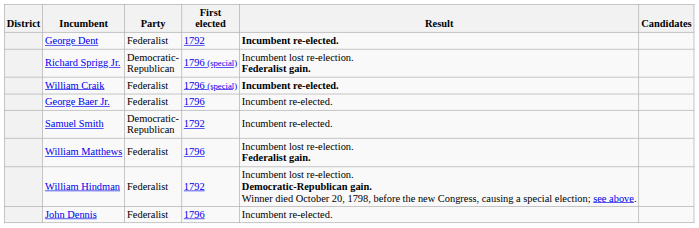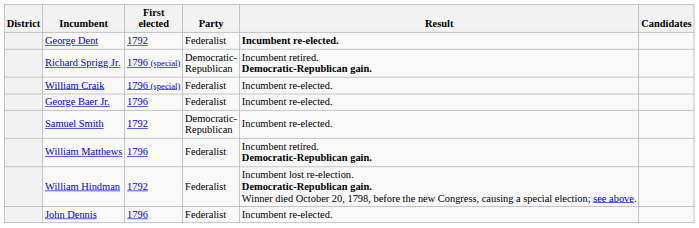 <table class=wikitable>
 <tr valign=bottom>
 <th>District</th>
 <th>Incumbent</th>
+<th>First<br>elected</th>
 <th>Party</th>
-<th>First<br>elected</th>
 <th>Result</th>
 <th>Candidates</th>
 </tr>
 <tr>
 <th></th>
 <td><a href='#'>George Dent</a></td>
+<td><a href='#'>1792</a></td>
 <td>Federalist</td>
-<td><a href='#'>1792</a></td>
 <td><strong>Incumbent re-elected.</strong></td>
 <td nowrap></td>
 </tr>
 <tr>
 <th></th>
 <td><a href='#'>Richard Sprigg Jr.</a></td>
+<td><a href='#'>1796 <small>(special)</small></a></td>
 <td>Democratic-<br>Republican</td>
-<td><a href='#'>1796 <small>(special)</small></a></td>
-<td>Incumbent lost re-election.<br><strong>Federalist gain.</strong></td>
+<td>Incumbent retired.<br><strong>Democratic-Republican gain.</strong></td>
 <td nowrap></td>
 </tr>
 <tr>
 <th></th>
 <td><a href='#'>William Craik</a></td>
+<td><a href='#'>1796 <small>(special)</small></a></td>
 <td>Federalist</td>
-<td><a href='#'>1796 <small>(special)</small></a></td>
-<td><strong>Incumbent re-elected.</strong></td>
+<td>Incumbent re-elected.</td>
 <td nowrap></td>
 </tr>
 <tr>
 <th></th>
 <td><a href='#'>George Baer Jr.</a></td>
+<td><a href='#'>1796</a></td>
 <td>Federalist</td>
-<td><a href='#'>1796</a></td>
 <td>Incumbent re-elected.</td>
 <td nowrap></td>
 </tr>
 <tr>
 <th></th>
 <td><a href='#'>Samuel Smith</a></td>
+<td><a href='#'>1792</a></td>
 <td>Democratic-<br>Republican</td>
-<td><a href='#'>1792</a></td>
 <td>Incumbent re-elected.</td>
 <td nowrap></td>
 </tr>
 <tr>
 <th></th>
 <td><a href='#'>William Matthews</a></td>
+<td><a href='#'>1796</a></td>
 <td>Federalist</td>
-<td><a href='#'>1796</a></td>
-<td>Incumbent lost re-election.<br><strong>Federalist gain.</strong></td>
+<td>Incumbent retired.<br><strong>Democratic-Republican gain.</strong></td>
 <td nowrap></td>
 </tr>
 <tr>
 <th></th>
 <td><a href='#'>William Hindman</a></td>
+<td><a href='#'>1792</a></td>
 <td>Federalist</td>
-<td><a href='#'>1792</a></td>
 <td>Incumbent lost re-election.<br><strong>Democratic-Republican gain.</strong><br>Winner died October 20, 1798, before the new Congress, causing a special election; <a href='#'>see above</a>.</td>
 <td nowrap></td>
 </tr>
 <tr>
 <th></th>
 <td><a href='#'>John Dennis</a></td>
+<td><a href='#'>1796</a></td>
 <td>Federalist</td>
-<td><a href='#'>1796</a></td>
 <td>Incumbent re-elected.</td>
 <td nowrap></td>
 </tr>
 </table>
